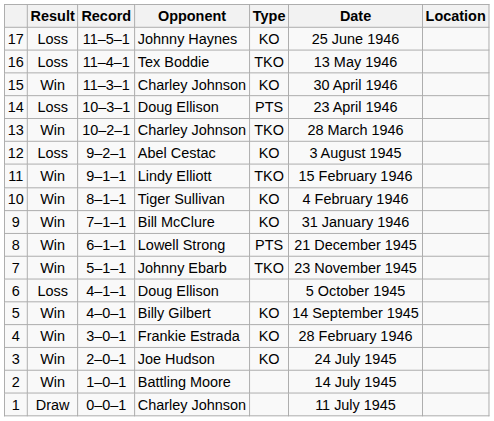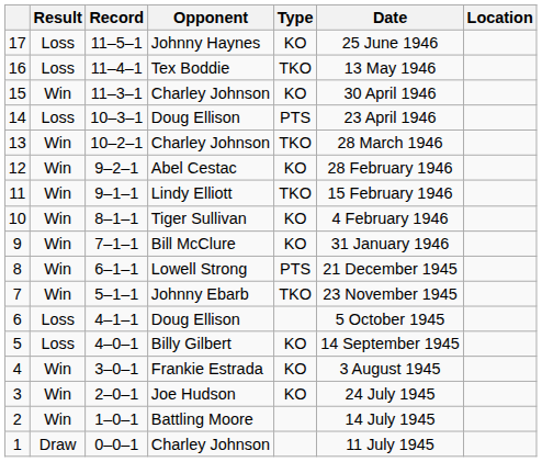 <table class="wikitable" style="text-align:center; font-size:95%">
 <tr>
 <th></th>
 <th>Result</th>
 <th>Record</th>
 <th>Opponent</th>
 <th>Type</th>
 <th>Date</th>
 <th>Location</th>
 </tr>
 <tr>
 <td>17</td>
 <td>Loss</td>
 <td>11–5–1</td>
 <td style="text-align:left;"> Johnny Haynes</td>
 <td>KO</td>
 <td>25 June 1946</td>
 <td style="text-align:left;"> </td>
 </tr>
 <tr>
 <td>16</td>
 <td>Loss</td>
 <td>11–4–1</td>
 <td style="text-align:left;"> Tex Boddie</td>
 <td>TKO</td>
 <td>13 May 1946</td>
 <td style="text-align:left;"> </td>
 </tr>
 <tr>
 <td>15</td>
 <td>Win</td>
 <td>11–3–1</td>
 <td style="text-align:left;"> Charley Johnson</td>
 <td>KO</td>
 <td>30 April 1946</td>
 <td style="text-align:left;"> </td>
 </tr>
 <tr>
 <td>14</td>
 <td>Loss</td>
 <td>10–3–1</td>
 <td style="text-align:left;"> Doug Ellison</td>
 <td>PTS</td>
 <td>23 April 1946</td>
 <td style="text-align:left;"> </td>
 </tr>
 <tr>
 <td>13</td>
 <td>Win</td>
 <td>10–2–1</td>
 <td style="text-align:left;"> Charley Johnson</td>
 <td>TKO</td>
 <td>28 March 1946</td>
 <td style="text-align:left;"> </td>
 </tr>
 <tr>
 <td>12</td>
-<td>Loss</td>
+<td>Win</td>
 <td>9–2–1</td>
 <td style="text-align:left;"> Abel Cestac</td>
 <td>KO</td>
-<td>3 August 1945</td>
+<td>28 February 1946</td>
 <td style="text-align:left;"> </td>
 </tr>
 <tr>
 <td>11</td>
 <td>Win</td>
 <td>9–1–1</td>
 <td style="text-align:left;"> Lindy Elliott</td>
 <td>TKO</td>
 <td>15 February 1946</td>
 <td style="text-align:left;"> </td>
 </tr>
 <tr>
 <td>10</td>
 <td>Win</td>
 <td>8–1–1</td>
 <td style="text-align:left;"> Tiger Sullivan</td>
 <td>KO</td>
 <td>4 February 1946</td>
 <td style="text-align:left;"> </td>
 </tr>
 <tr>
 <td>9</td>
 <td>Win</td>
 <td>7–1–1</td>
 <td style="text-align:left;"> Bill McClure</td>
 <td>KO</td>
 <td>31 January 1946</td>
 <td style="text-align:left;"> </td>
 </tr>
 <tr>
 <td>8</td>
 <td>Win</td>
 <td>6–1–1</td>
 <td style="text-align:left;"> Lowell Strong</td>
 <td>PTS</td>
 <td>21 December 1945</td>
 <td style="text-align:left;"> </td>
 </tr>
 <tr>
 <td>7</td>
 <td>Win</td>
 <td>5–1–1</td>
 <td style="text-align:left;"> Johnny Ebarb</td>
 <td>TKO</td>
 <td>23 November 1945</td>
 <td style="text-align:left;"> </td>
 </tr>
 <tr>
 <td>6</td>
 <td>Loss</td>
 <td>4–1–1</td>
 <td style="text-align:left;"> Doug Ellison</td>
 <td></td>
 <td>5 October 1945</td>
 <td style="text-align:left;"> </td>
 </tr>
 <tr>
 <td>5</td>
-<td>Win</td>
+<td>Loss</td>
 <td>4–0–1</td>
 <td style="text-align:left;"> Billy Gilbert</td>
 <td>KO</td>
 <td>14 September 1945</td>
 <td style="text-align:left;"> </td>
 </tr>
 <tr>
 <td>4</td>
 <td>Win</td>
 <td>3–0–1</td>
 <td style="text-align:left;"> Frankie Estrada</td>
 <td>KO</td>
-<td>28 February 1946</td>
+<td>3 August 1945</td>
 <td style="text-align:left;"> </td>
 </tr>
 <tr>
 <td>3</td>
 <td>Win</td>
 <td>2–0–1</td>
 <td style="text-align:left;"> Joe Hudson</td>
 <td>KO</td>
 <td>24 July 1945</td>
 <td style="text-align:left;"> </td>
 </tr>
 <tr>
 <td>2</td>
 <td>Win</td>
 <td>1–0–1</td>
 <td style="text-align:left;"> Battling Moore</td>
 <td></td>
 <td>14 July 1945</td>
 <td style="text-align:left;"> </td>
 </tr>
 <tr>
 <td>1</td>
 <td>Draw</td>
 <td>0–0–1</td>
 <td style="text-align:left;"> Charley Johnson</td>
 <td></td>
 <td>11 July 1945</td>
 <td style="text-align:left;"> </td>
 </tr>
 </table>
